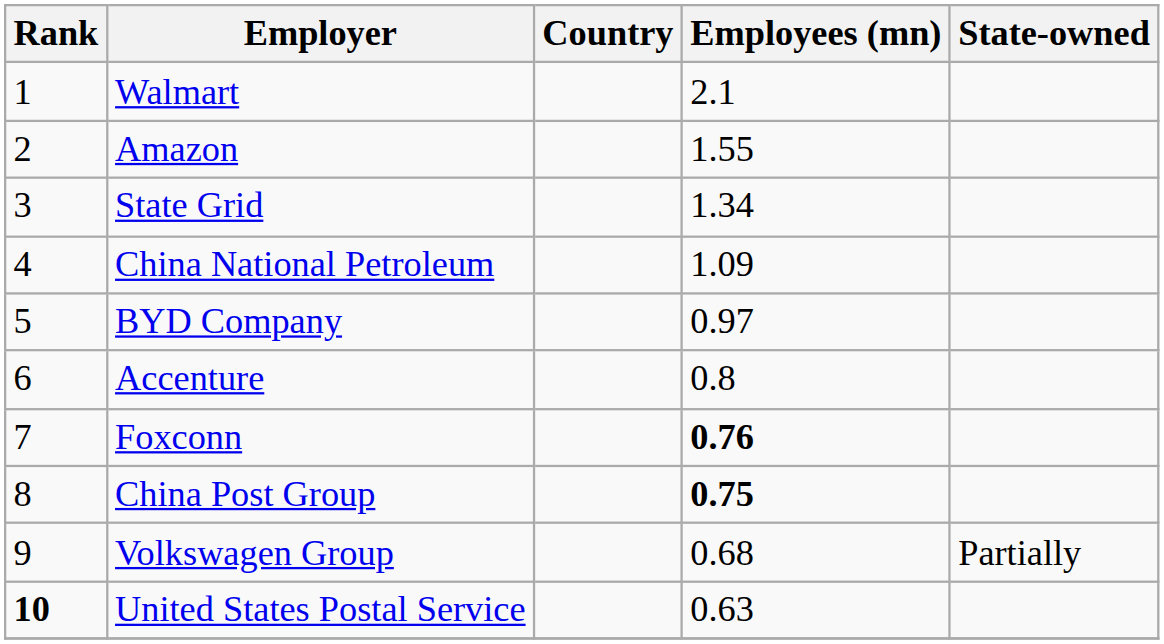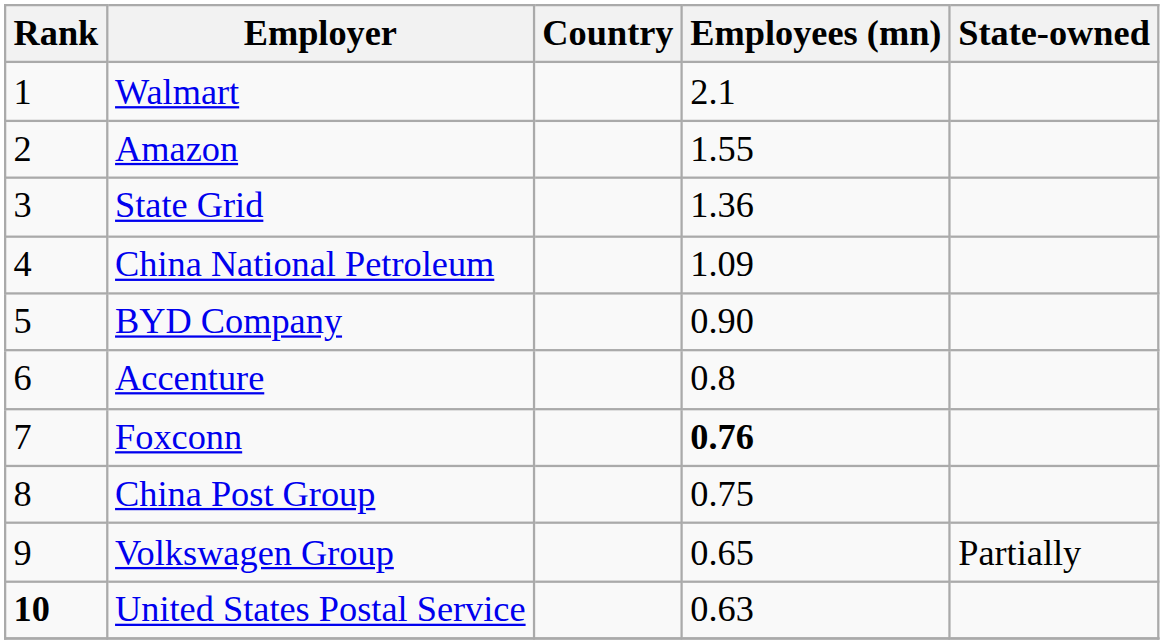 <table class="wikitable sortable" border="1">
 <tr>
 <th>Rank</th>
 <th>Employer</th>
 <th>Country</th>
 <th>Employees (mn)</th>
 <th>State-owned</th>
 </tr>
 <tr>
 <td>1</td>
 <td><a href='#'>Walmart</a></td>
 <td></td>
 <td>2.1</td>
 <td></td>
 </tr>
 <tr>
 <td>2</td>
 <td><a href='#'>Amazon</a></td>
 <td></td>
 <td>1.55</td>
 <td></td>
 </tr>
 <tr>
 <td>3</td>
 <td><a href='#'>State Grid</a></td>
 <td></td>
-<td>1.34</td>
+<td>1.36</td>
 <td></td>
 </tr>
 <tr>
 <td>4</td>
 <td><a href='#'>China National Petroleum</a></td>
 <td></td>
 <td>1.09</td>
 <td></td>
 </tr>
 <tr>
 <td>5</td>
 <td><a href='#'>BYD Company</a></td>
 <td></td>
-<td>0.97</td>
+<td>0.90</td>
 <td></td>
 </tr>
 <tr>
 <td>6</td>
 <td><a href='#'>Accenture</a></td>
 <td></td>
 <td>0.8</td>
 <td></td>
 </tr>
 <tr>
 <td>7</td>
 <td><a href='#'>Foxconn</a></td>
 <td></td>
 <td><strong>0.76</strong></td>
 <td></td>
 </tr>
 <tr>
 <td>8</td>
 <td><a href='#'>China Post Group</a></td>
 <td></td>
-<td><strong>0.75</strong></td>
+<td>0.75</td>
 <td></td>
 </tr>
 <tr>
 <td>9</td>
 <td><a href='#'>Volkswagen Group</a></td>
 <td></td>
-<td>0.68</td>
+<td>0.65</td>
 <td>Partially</td>
 </tr>
 <tr>
 <td><strong>10</strong></td>
 <td><a href='#'>United States Postal Service</a></td>
 <td></td>
 <td>0.63</td>
 <td></td>
 </tr>
 <tr>
 </tr>
 </table>
